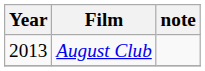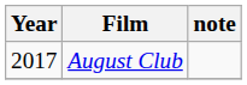 <table class="wikitable">
 <tr>
 <th>Year</th>
 <th>Film</th>
 <th>note</th>
 </tr>
 <tr>
-<td>2013</td>
+<td>2017</td>
 <td><em><a href='#'>August Club</a></em></td>
 <td></td>
 </tr>
 <tr>
 </tr>
 </table>
